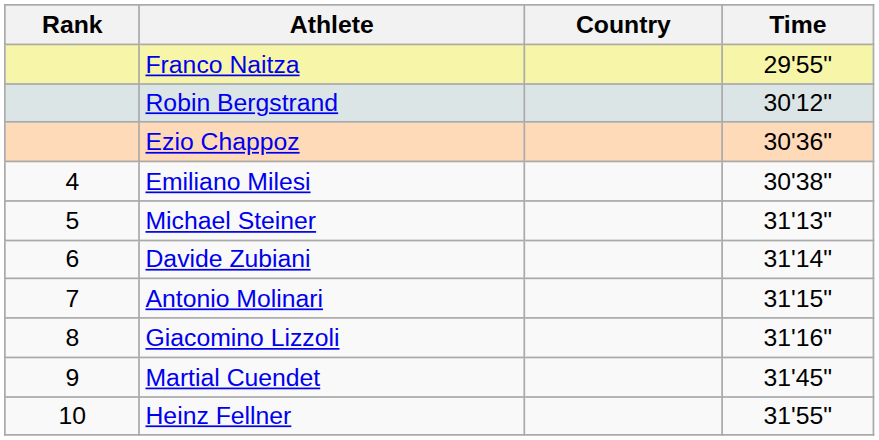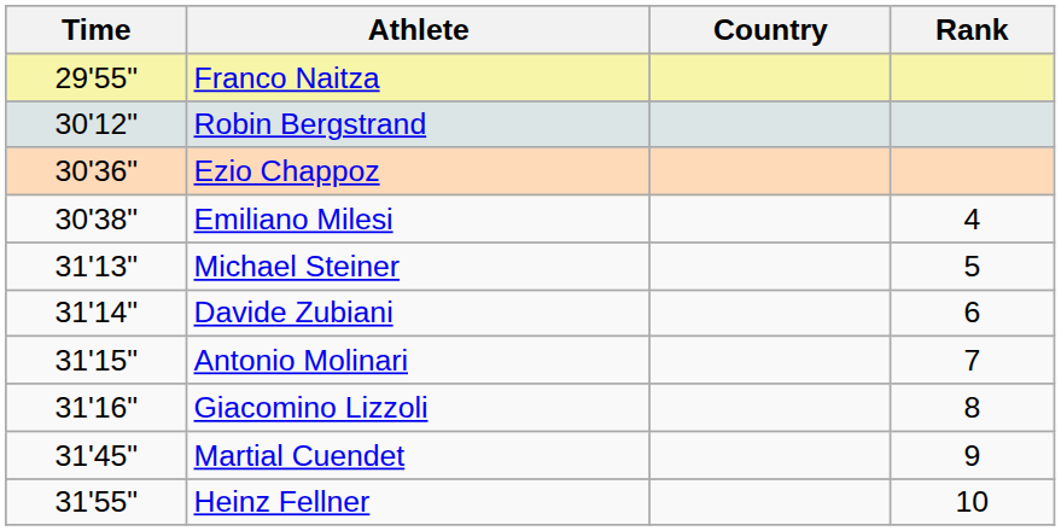 <table class="wikitable" width=40% style="font-size:90%; text-align:center;">
 <tr>
-<th>Rank</th>
+<th>Time</th>
 <th>Athlete</th>
 <th>Country</th>
-<th>Time</th>
+<th>Rank</th>
 </tr>
 <tr bgcolor="#F7F6A8">
-<td></td>
+<td>29'55"</td>
 <td align=left><a href='#'>Franco Naitza</a></td>
 <td align=left></td>
-<td>29'55"</td>
+<td></td>
 </tr>
 <tr bgcolor="#DCE5E5">
-<td></td>
+<td>30'12"</td>
 <td align=left><a href='#'>Robin Bergstrand</a></td>
 <td align=left></td>
-<td>30'12"</td>
+<td></td>
 </tr>
 <tr bgcolor="#FFDAB9">
-<td></td>
+<td>30'36"</td>
 <td align=left><a href='#'>Ezio Chappoz</a></td>
 <td align=left></td>
-<td>30'36"</td>
+<td></td>
 </tr>
 <tr>
-<td>4</td>
+<td>30'38"</td>
 <td align=left><a href='#'>Emiliano Milesi</a></td>
 <td align=left></td>
-<td>30'38"</td>
+<td>4</td>
 </tr>
 <tr>
-<td>5</td>
+<td>31'13"</td>
 <td align=left><a href='#'>Michael Steiner</a></td>
 <td align=left></td>
-<td>31'13"</td>
+<td>5</td>
 </tr>
 <tr>
-<td>6</td>
+<td>31'14"</td>
 <td align=left><a href='#'>Davide Zubiani</a></td>
 <td align=left></td>
-<td>31'14"</td>
+<td>6</td>
 </tr>
 <tr>
-<td>7</td>
+<td>31'15"</td>
 <td align=left><a href='#'>Antonio Molinari</a></td>
 <td align=left></td>
-<td>31'15"</td>
+<td>7</td>
 </tr>
 <tr>
-<td>8</td>
+<td>31'16"</td>
 <td align=left><a href='#'>Giacomino Lizzoli</a></td>
 <td align=left></td>
-<td>31'16"</td>
+<td>8</td>
 </tr>
 <tr>
-<td>9</td>
+<td>31'45"</td>
 <td align=left><a href='#'>Martial Cuendet</a></td>
 <td align=left></td>
-<td>31'45"</td>
+<td>9</td>
 </tr>
 <tr>
-<td>10</td>
+<td>31'55"</td>
 <td align=left><a href='#'>Heinz Fellner</a></td>
 <td align=left></td>
-<td>31'55"</td>
+<td>10</td>
 </tr>
 </table>
